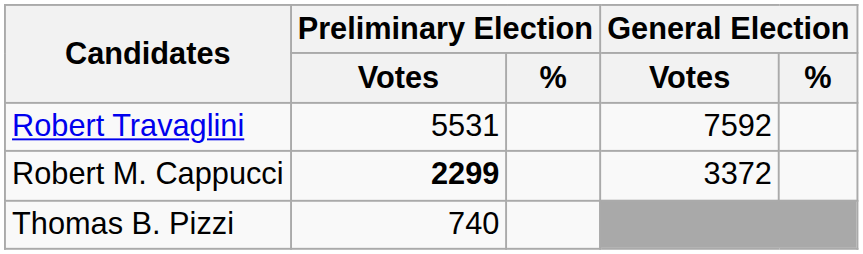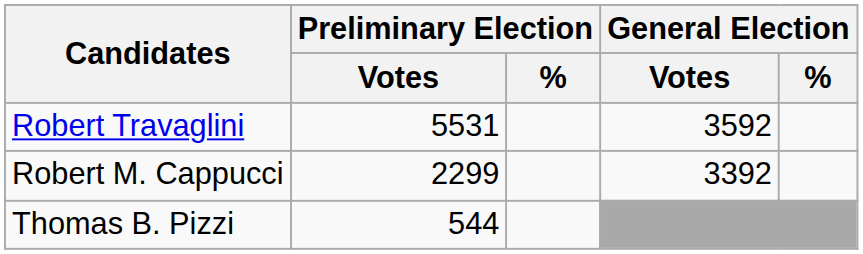 <table class=wikitable>
 <tr>
 <th colspan=1 rowspan=2><strong>Candidates</strong></th>
 <th colspan=2><strong>Preliminary Election</strong></th>
 <th colspan=2><strong>General Election</strong></th>
 </tr>
 <tr>
 <th>Votes</th>
 <th>%</th>
 <th>Votes</th>
 <th>%</th>
 </tr>
 <tr>
 <td><a href='#'>Robert Travaglini</a></td>
 <td align="right">5531</td>
 <td align="right"></td>
-<td align="right">7592</td>
+<td align="right">3592</td>
 <td align="right"></td>
 </tr>
 <tr>
 <td>Robert M. Cappucci</td>
-<td align="right"><strong>2299</strong></td>
+<td align="right">2299</td>
 <td align="right"></td>
-<td align="right">3372</td>
+<td align="right">3392</td>
 <td align="right"></td>
 </tr>
 <tr>
 <td>Thomas B. Pizzi</td>
-<td align="right">740</td>
+<td align="right">544</td>
 <td align="right"></td>
 <td colspan=2 bgcolor=darkgray> </td>
 </tr>
 </table>
